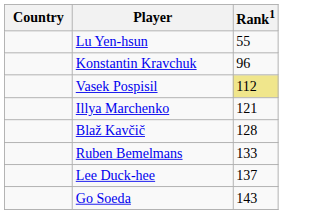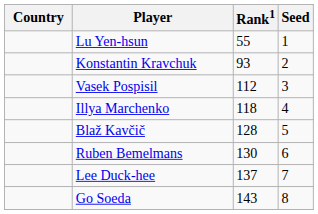 <table class="sortable wikitable">
 <tr>
 <th width="70">Country</th>
 <th width="175">Player</th>
 <th>Rank<sup>1</sup></th>
+<th>Seed</th>
 </tr>
 <tr>
 <td></td>
 <td><a href='#'>Lu Yen-hsun</a></td>
 <td>55</td>
+<td>1</td>
 </tr>
 <tr>
 <td></td>
 <td><a href='#'>Konstantin Kravchuk</a></td>
-<td>96</td>
+<td>93</td>
+<td>2</td>
 </tr>
 <tr>
 <td></td>
 <td><a href='#'>Vasek Pospisil</a></td>
-<td style="background: khaki;">112</td>
+<td>112</td>
+<td>3</td>
 </tr>
 <tr>
 <td></td>
 <td><a href='#'>Illya Marchenko</a></td>
-<td>121</td>
+<td>118</td>
+<td>4</td>
 </tr>
 <tr>
 <td></td>
 <td><a href='#'>Blaž Kavčič</a></td>
 <td>128</td>
+<td>5</td>
 </tr>
 <tr>
 <td></td>
 <td><a href='#'>Ruben Bemelmans</a></td>
-<td>133</td>
+<td>130</td>
+<td>6</td>
 </tr>
 <tr>
 <td></td>
 <td><a href='#'>Lee Duck-hee</a></td>
 <td>137</td>
+<td>7</td>
 </tr>
 <tr>
 <td></td>
 <td><a href='#'>Go Soeda</a></td>
 <td>143</td>
+<td>8</td>
 </tr>
 </table>
